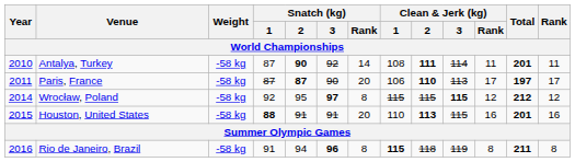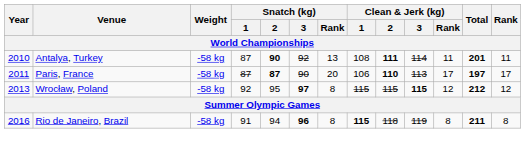 <table class = "wikitable" style="text-align:center;">
 <tr>
 <th rowspan=2 width=40>Year</th>
 <th rowspan=2 width=250>Venue</th>
 <th rowspan=2 width=60>Weight</th>
 <th colspan=4>Snatch (kg)</th>
 <th colspan=4>Clean & Jerk (kg)</th>
 <th rowspan=2 width=40>Total</th>
 <th rowspan=2 width=40>Rank</th>
 </tr>
 <tr>
 <th width=40>1</th>
 <th width=40>2</th>
 <th width=40>3</th>
 <th width=40>Rank</th>
 <th width=40>1</th>
 <th width=40>2</th>
 <th width=40>3</th>
 <th width=40>Rank</th>
 </tr>
 <tr>
 <th colspan=13><a href='#'>World Championships</a></th>
 </tr>
 <tr>
 <td><a href='#'>2010</a></td>
 <td align=left> <a href='#'>Antalya</a>, <a href='#'>Turkey</a></td>
 <td><a href='#'>-58 kg</a></td>
 <td>87</td>
 <td><strong>90</strong></td>
 <td><s>92</s></td>
-<td>14</td>
+<td>13</td>
 <td>108</td>
 <td><strong>111</strong></td>
 <td><s>114</s></td>
 <td>11</td>
 <td><strong>201</strong></td>
 <td>11</td>
 </tr>
 <tr>
 <td><a href='#'>2011</a></td>
 <td align=left> <a href='#'>Paris</a>, <a href='#'>France</a></td>
 <td><a href='#'>-58 kg</a></td>
 <td><s> 87</s></td>
 <td><strong>87</strong></td>
 <td><s> 90</s></td>
 <td>20</td>
 <td>106</td>
 <td><strong>110</strong></td>
 <td><s>113</s></td>
 <td>17</td>
 <td><strong>197</strong></td>
 <td>17</td>
 </tr>
 <tr>
-<td><a href='#'>2014</a></td>
+<td><a href='#'>2013</a></td>
 <td align=left> <a href='#'>Wrocław</a>, <a href='#'>Poland</a></td>
 <td><a href='#'>-58 kg</a></td>
 <td>92</td>
 <td>95</td>
 <td><strong>97</strong></td>
 <td>8</td>
 <td><s>115</s></td>
 <td><s>115</s></td>
 <td><strong>115</strong></td>
 <td>12</td>
 <td><strong>212</strong></td>
 <td>12</td>
-</tr>
-<tr>
-<td><a href='#'>2015</a></td>
-<td align=left> <a href='#'>Houston</a>, <a href='#'>United States</a></td>
-<td><a href='#'>-58 kg</a></td>
-<td><strong>88</strong></td>
-<td><s>91</s></td>
-<td><s>91</s></td>
-<td>20</td>
-<td>110</td>
-<td><strong>113</strong></td>
-<td><s>115</s></td>
-<td>16</td>
-<td><strong>201</strong></td>
-<td>16</td>
 </tr>
 <tr>
 <th colspan=13><a href='#'>Summer Olympic Games</a></th>
 </tr>
 <tr>
 <td><a href='#'>2016</a></td>
 <td align=left> <a href='#'>Rio de Janeiro</a>, <a href='#'>Brazil</a></td>
 <td><a href='#'>-58 kg</a></td>
 <td>91</td>
 <td>94</td>
 <td><strong>96</strong></td>
 <td>8</td>
 <td><strong>115</strong></td>
 <td><s>118</s></td>
 <td><s>119</s></td>
 <td>8</td>
 <td><strong>211</strong></td>
 <td>8</td>
 </tr>
 </table>
